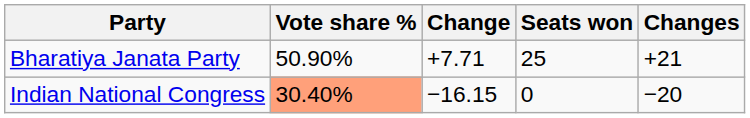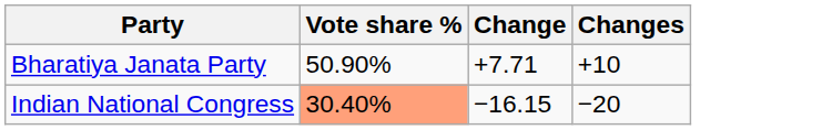 <table class="wikitable sortable">
 <tr>
 <th>Party</th>
 <th>Vote share %</th>
 <th>Change</th>
-<th>Seats won</th>
 <th>Changes</th>
 </tr>
 <tr>
 <td><a href='#'>Bharatiya Janata Party</a></td>
 <td>50.90%</td>
 <td>+7.71</td>
-<td>25</td>
-<td>+21</td>
+<td>+10</td>
 </tr>
 <tr>
 <td><a href='#'>Indian National Congress</a></td>
 <td style="background: lightsalmon;">30.40%</td>
 <td>−16.15</td>
-<td>0</td>
 <td>−20</td>
 </tr>
 </table>
